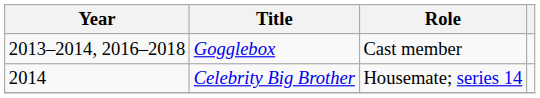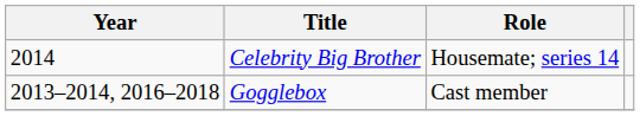 <table class="wikitable plainrowheaders sortable">
 <tr>
 <th>Year</th>
 <th>Title</th>
 <th>Role</th>
 <th class="unsortable"></th>
 </tr>
 <tr>
+<td>2014</td>
+<td><em><a href='#'>Celebrity Big Brother</a></em></td>
+<td>Housemate; <a href='#'>series 14</a></td>
+<td align="center"></td>
+</tr>
+<tr>
 <td>2013–2014, 2016–2018</td>
 <td><em><a href='#'>Gogglebox</a></em></td>
 <td>Cast member</td>
 <td align="center"></td>
 </tr>
 <tr>
-<td>2014</td>
-<td><em><a href='#'>Celebrity Big Brother</a></em></td>
-<td>Housemate; <a href='#'>series 14</a></td>
-<td align="center"></td>
-</tr>
-<tr>
 </tr>
 </table>
